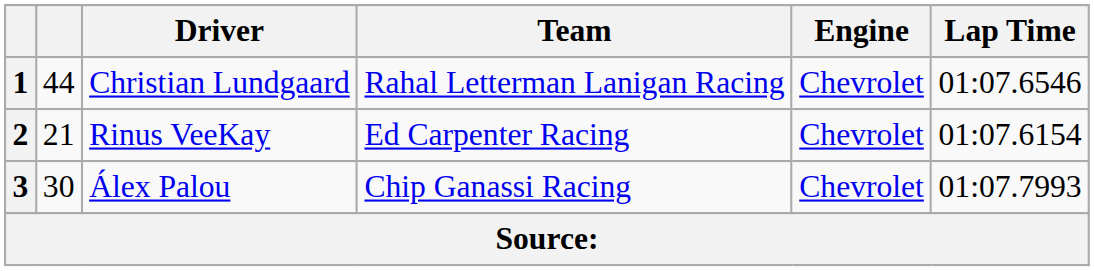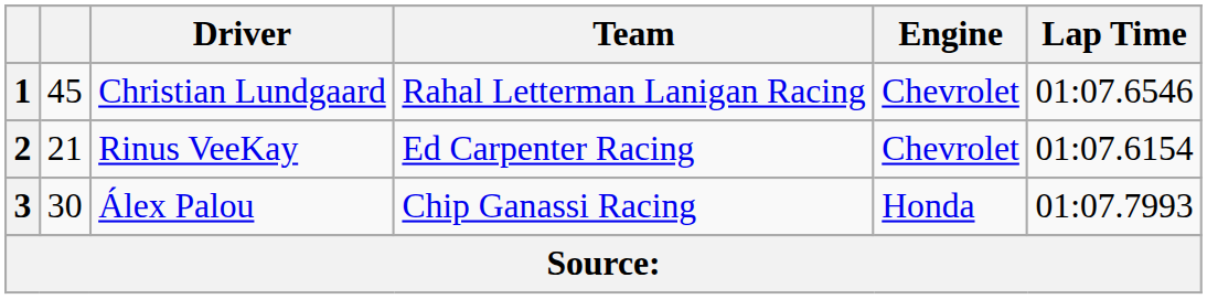 <table class="wikitable" style="font-size:95%;">
 <tr>
 </tr>
 <tr>
 <th></th>
 <th></th>
 <th>Driver</th>
 <th>Team</th>
 <th>Engine</th>
 <th>Lap Time</th>
 </tr>
 <tr>
 <th>1</th>
-<td align="center">44</td>
+<td align="center">45</td>
 <td> <a href='#'>Christian Lundgaard</a></td>
 <td><a href='#'>Rahal Letterman Lanigan Racing</a></td>
 <td><a href='#'>Chevrolet</a></td>
 <td>01:07.6546</td>
 </tr>
 <tr>
 <th>2</th>
 <td align="center">21</td>
 <td> <a href='#'>Rinus VeeKay</a></td>
 <td><a href='#'>Ed Carpenter Racing</a></td>
 <td><a href='#'>Chevrolet</a></td>
 <td>01:07.6154</td>
 </tr>
 <tr>
 <th>3</th>
 <td align="center">30</td>
 <td> <a href='#'>Álex Palou</a> <strong></strong></td>
 <td><a href='#'>Chip Ganassi Racing</a></td>
-<td><a href='#'>Chevrolet</a></td>
+<td><a href='#'>Honda</a></td>
 <td>01:07.7993</td>
 </tr>
 <tr>
 </tr>
 <tr class="sortbottom">
 <th colspan="6">Source:</th>
 </tr>
 </table>
